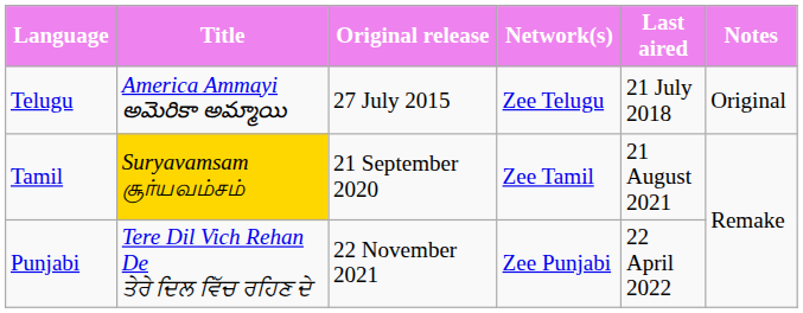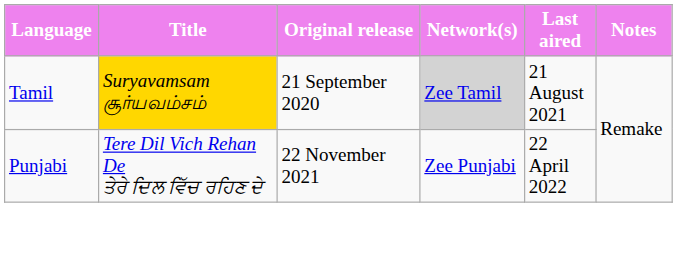 <table class="wikitable plainrowheaders" style="width: 90%; margin-right: 0;">
 <tr style="color:white">
 <th style="background:Violet; width:10%;">Language</th>
 <th style="background:Violet; width:25%;">Title</th>
 <th style="background:Violet; width:20%;">Original release</th>
 <th style="background:Violet; width:10%;">Network(s)</th>
 <th style="background:Violet; width:10%;">Last aired</th>
 <th style="background:Violet; width:10%;">Notes</th>
 </tr>
 <tr>
-<td><a href='#'>Telugu</a></td>
-<td><em><a href='#'>America Ammayi</a></em><br><em>అమెరికా అమ్మాయి</em></td>
-<td>27 July 2015</td>
-<td><a href='#'>Zee Telugu</a></td>
-<td>21 July 2018</td>
-<td>Original</td>
-</tr>
-<tr>
 <td><a href='#'>Tamil</a></td>
 <td style="background: gold;"><em>Suryavamsam</em><br><em>சூர்யவம்சம்</em></td>
 <td>21 September 2020</td>
-<td><a href='#'>Zee Tamil</a></td>
+<td style="background: lightgrey;"><a href='#'>Zee Tamil</a></td>
 <td>21 August 2021</td>
 <td rowspan="2">Remake</td>
 </tr>
 <tr>
 <td><a href='#'>Punjabi</a></td>
 <td><em><a href='#'>Tere Dil Vich Rehan De</a></em><br><em>ਤੇਰੇ ਦਿਲ ਵਿੱਚ ਰਹਿਣ ਦੇ</em></td>
 <td>22 November 2021</td>
 <td><a href='#'>Zee Punjabi</a></td>
 <td>22 April 2022</td>
 </tr>
 </table>
